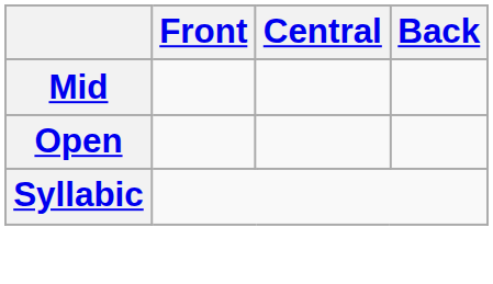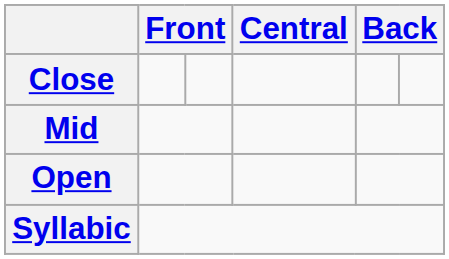 <table class="wikitable" style="text-align:center;">
 <tr>
 <th></th>
 <th colspan="2"><a href='#'>Front</a></th>
 <th><a href='#'>Central</a></th>
 <th colspan="2"><a href='#'>Back</a></th>
+</tr>
+<tr>
+<th><a href='#'>Close</a></th>
+<td></td>
+<td></td>
+<td></td>
+<td></td>
+<td></td>
 </tr>
 <tr>
 <th><a href='#'>Mid</a></th>
 <td colspan="2"></td>
 <td></td>
 <td colspan="2"></td>
 </tr>
 <tr>
 <th><a href='#'>Open</a></th>
 <td colspan="2"></td>
 <td></td>
 <td colspan="2"></td>
 </tr>
 <tr>
 <th><a href='#'>Syllabic</a></th>
 <td colspan="5"></td>
 </tr>
 </table>
